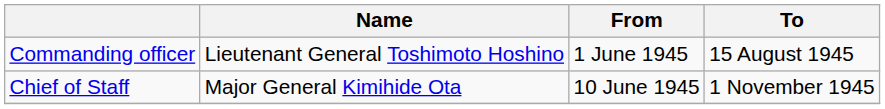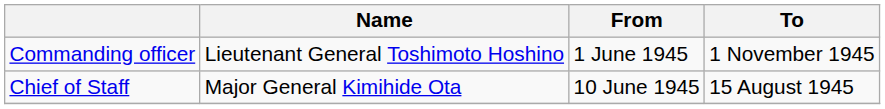 <table class=wikitable>
 <tr>
 <th></th>
 <th>Name</th>
 <th>From</th>
 <th>To</th>
 </tr>
 <tr>
 <td><a href='#'>Commanding officer</a></td>
 <td>Lieutenant General <a href='#'>Toshimoto Hoshino</a></td>
 <td>1 June 1945</td>
-<td>15 August 1945</td>
+<td>1 November 1945</td>
 </tr>
 <tr>
 <td><a href='#'>Chief of Staff</a></td>
 <td>Major General <a href='#'>Kimihide Ota</a></td>
 <td>10 June 1945</td>
-<td>1 November 1945</td>
+<td>15 August 1945</td>
 </tr>
 <tr>
 </tr>
 </table>
